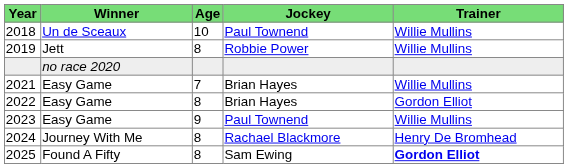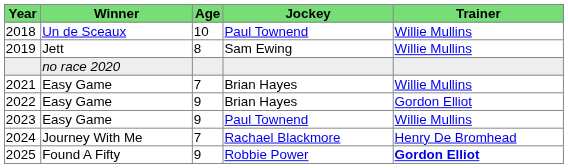 <table class = "sortable" | border="1" style="border-collapse: collapse; font-size:90%">
 <tr bgcolor="#77dd77" align="center">
 <td style="width:36px"><strong>Year</strong></td>
 <td style="width:160px"><strong>Winner</strong></td>
 <td style="width:30px"><strong>Age</strong></td>
 <td style="width:180px"><strong>Jockey</strong></td>
 <td style="width:180px"><strong>Trainer</strong></td>
 </tr>
 <tr>
 <td>2018</td>
 <td><a href='#'>Un de Sceaux</a></td>
 <td>10</td>
 <td><a href='#'>Paul Townend</a></td>
 <td><a href='#'>Willie Mullins</a></td>
 </tr>
 <tr>
 <td>2019</td>
 <td>Jett</td>
 <td>8</td>
-<td><a href='#'>Robbie Power</a></td>
+<td>Sam Ewing</td>
 <td><a href='#'>Willie Mullins</a></td>
 </tr>
 <tr bgcolor="#eeeeee">
 <td data-sort-value="2020"></td>
 <td><em>no race 2020</em> </td>
 <td></td>
 <td></td>
 <td></td>
 </tr>
 <tr>
 <td>2021</td>
 <td>Easy Game</td>
 <td>7</td>
 <td>Brian Hayes</td>
 <td><a href='#'>Willie Mullins</a></td>
 </tr>
 <tr>
 <td>2022</td>
 <td>Easy Game</td>
-<td>8</td>
+<td>9</td>
 <td>Brian Hayes</td>
 <td><a href='#'>Gordon Elliot</a></td>
 </tr>
 <tr>
 <td>2023</td>
 <td>Easy Game</td>
 <td>9</td>
 <td><a href='#'>Paul Townend</a></td>
 <td><a href='#'>Willie Mullins</a></td>
 </tr>
 <tr>
 <td>2024</td>
 <td>Journey With Me</td>
-<td>8</td>
+<td>7</td>
 <td><a href='#'>Rachael Blackmore</a></td>
 <td><a href='#'>Henry De Bromhead</a></td>
 </tr>
 <tr>
 <td>2025</td>
 <td>Found A Fifty</td>
-<td>8</td>
-<td>Sam Ewing</td>
+<td>9</td>
+<td><a href='#'>Robbie Power</a></td>
 <td><strong><a href='#'>Gordon Elliot</a></strong></td>
 </tr>
 </table>
